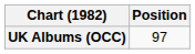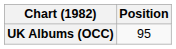 <table class="wikitable plainrowheaders" style="text-align:center">
 <tr>
 <th scope="col">Chart (1982)</th>
 <th scope="col">Position</th>
 </tr>
 <tr>
 <th scope="row">UK Albums (OCC)</th>
-<td>97</td>
+<td>95</td>
 </tr>
 </table>
